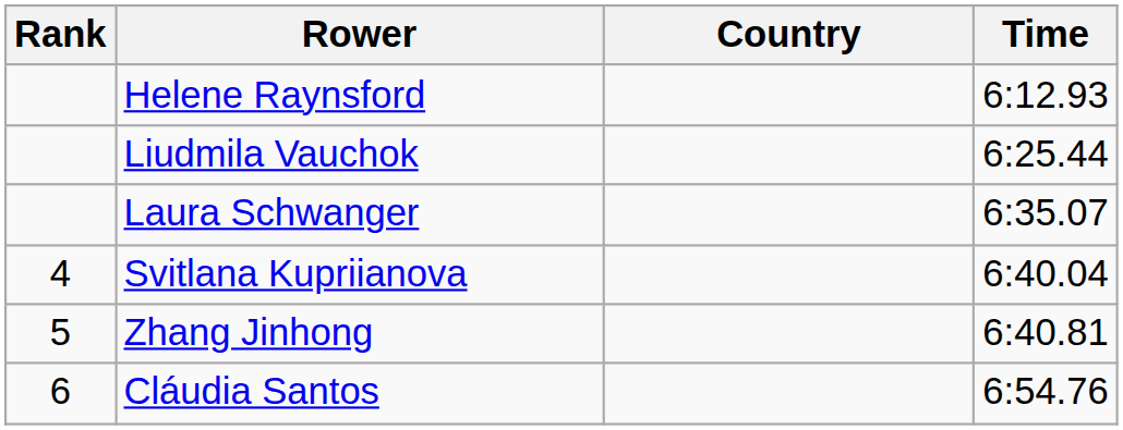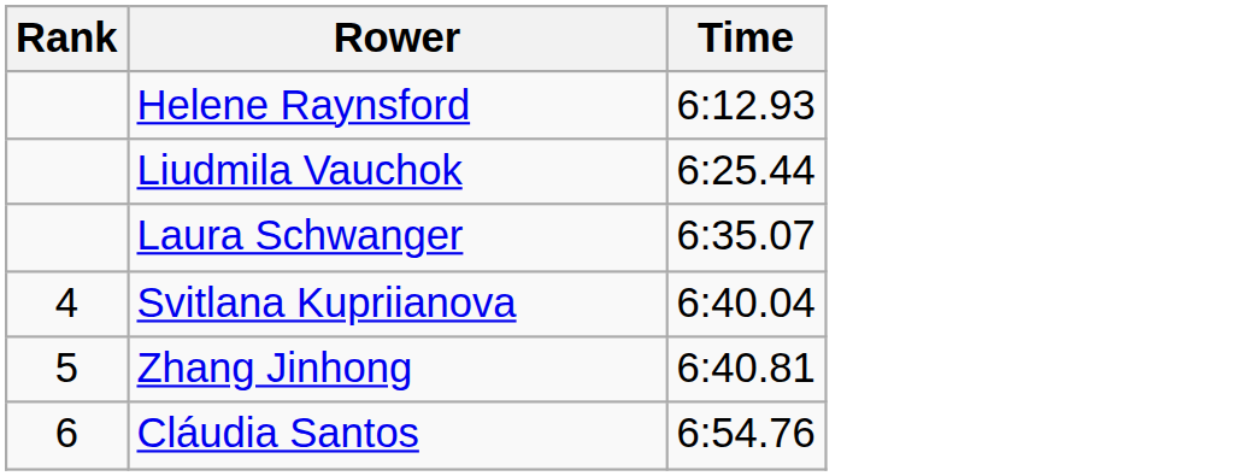 <table class="wikitable" style="text-align:center">
 <tr>
 <th>Rank</th>
 <th width=200>Rower</th>
-<th width=150>Country</th>
 <th width=5em>Time</th>
 </tr>
 <tr>
 <td></td>
 <td align=left><a href='#'>Helene Raynsford</a></td>
-<td align=left></td>
 <td>6:12.93</td>
 </tr>
 <tr>
 <td></td>
 <td align=left><a href='#'>Liudmila Vauchok</a></td>
-<td align=left></td>
 <td>6:25.44</td>
 </tr>
 <tr>
 <td></td>
 <td align=left><a href='#'>Laura Schwanger</a></td>
-<td align=left></td>
 <td>6:35.07</td>
 </tr>
 <tr>
 <td>4</td>
 <td align=left><a href='#'>Svitlana Kupriianova</a></td>
-<td align=left></td>
 <td>6:40.04</td>
 </tr>
 <tr>
 <td>5</td>
 <td align=left><a href='#'>Zhang Jinhong</a></td>
-<td align=left></td>
 <td>6:40.81</td>
 </tr>
 <tr>
 <td>6</td>
 <td align=left><a href='#'>Cláudia Santos</a></td>
-<td align=left></td>
 <td>6:54.76</td>
 </tr>
 </table>
